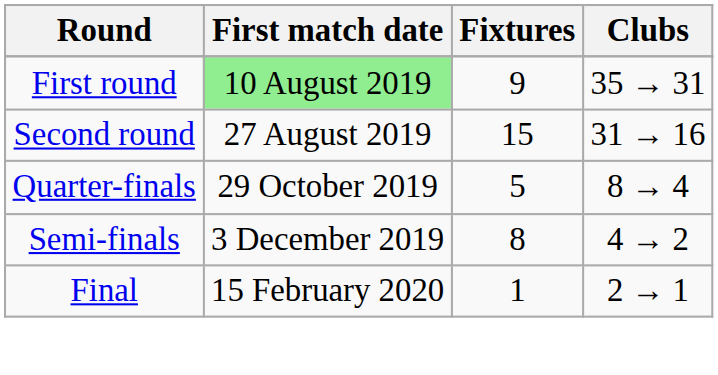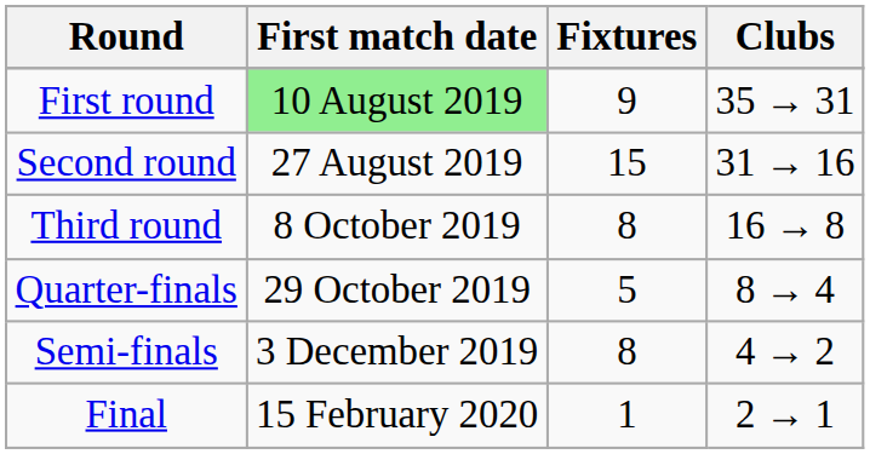 <table class="wikitable" style="text-align: center">
 <tr>
 <th>Round</th>
 <th>First match date</th>
 <th>Fixtures</th>
 <th>Clubs</th>
 </tr>
 <tr>
 </tr>
 <tr>
 <td><a href='#'>First round</a></td>
 <td style="background: lightgreen;">10 August 2019</td>
 <td>9</td>
 <td>35 → 31</td>
 </tr>
 <tr>
 <td><a href='#'>Second round</a></td>
 <td>27 August 2019</td>
 <td>15</td>
 <td>31 → 16</td>
 </tr>
 <tr>
+<td><a href='#'>Third round</a></td>
+<td>8 October 2019</td>
+<td>8</td>
+<td>16 → 8</td>
+</tr>
+<tr>
 <td><a href='#'>Quarter-finals</a></td>
 <td>29 October 2019</td>
 <td>5</td>
 <td>8 → 4</td>
 </tr>
 <tr>
 <td><a href='#'>Semi-finals</a></td>
 <td>3 December 2019</td>
 <td>8</td>
 <td>4 → 2</td>
 </tr>
 <tr>
 <td><a href='#'>Final</a></td>
 <td>15 February 2020</td>
 <td>1</td>
 <td>2 → 1</td>
 </tr>
 </table>
